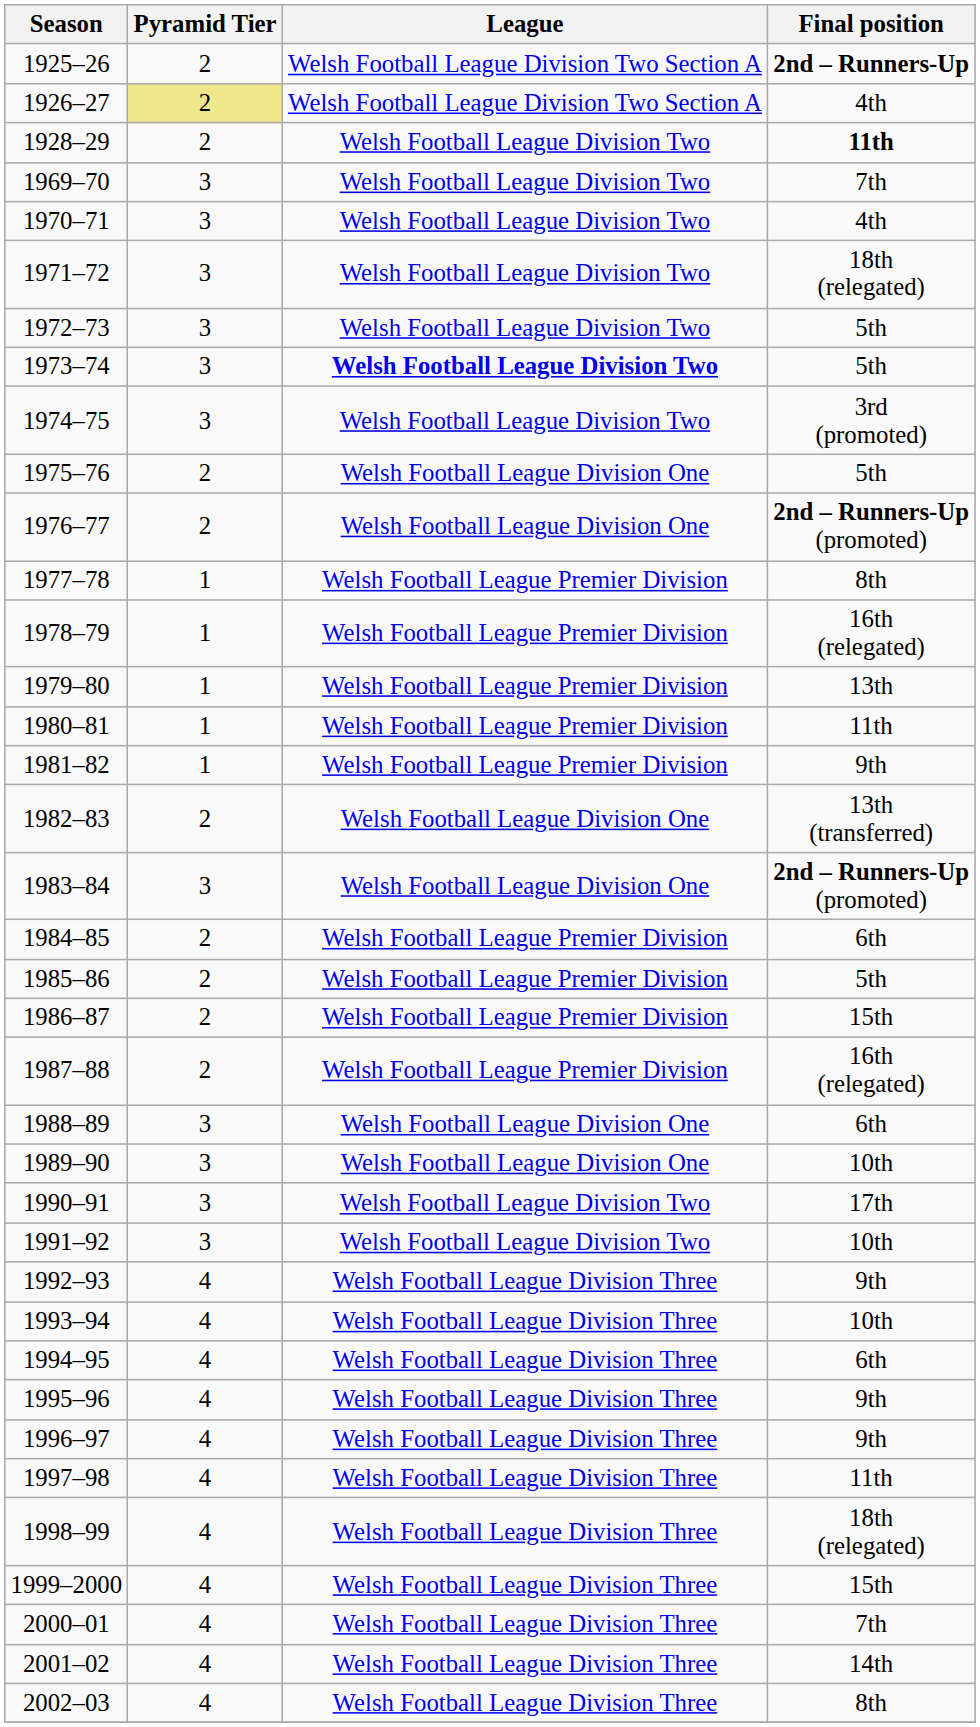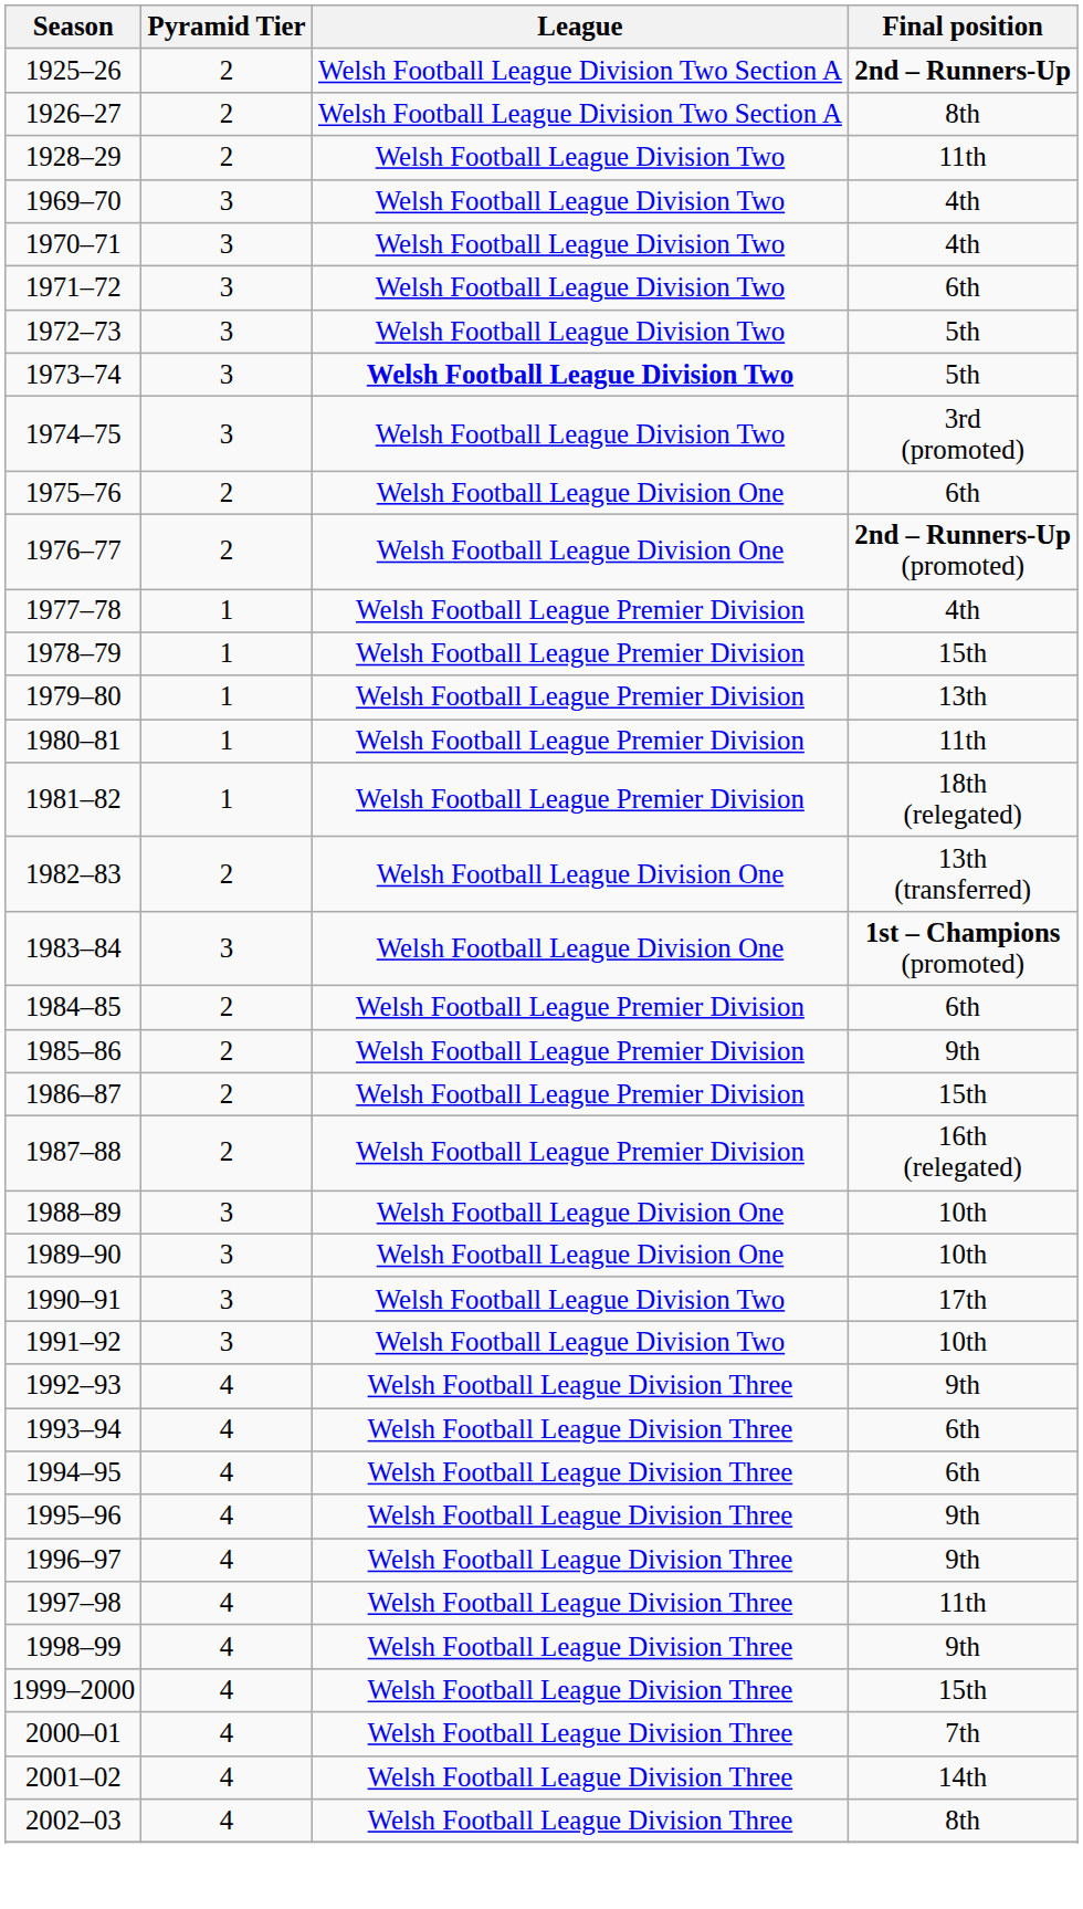 <table class="wikitable " style="text-align: center">
 <tr>
 <th>Season</th>
 <th>Pyramid Tier</th>
 <th>League</th>
 <th>Final position</th>
 </tr>
 <tr>
 <td>1925–26</td>
 <td>2</td>
 <td><a href='#'>Welsh Football League Division Two Section A</a></td>
 <td><strong>2nd – Runners-Up</strong></td>
 </tr>
 <tr>
 <td>1926–27</td>
-<td style="background: khaki;">2</td>
+<td>2</td>
 <td><a href='#'>Welsh Football League Division Two Section A</a></td>
-<td>4th</td>
+<td>8th</td>
 </tr>
 <tr>
 <td>1928–29</td>
 <td>2</td>
 <td><a href='#'>Welsh Football League Division Two</a></td>
-<td><strong>11th</strong></td>
+<td>11th</td>
 </tr>
 <tr>
 <td>1969–70</td>
 <td>3</td>
 <td><a href='#'>Welsh Football League Division Two</a></td>
-<td>7th</td>
+<td>4th</td>
 </tr>
 <tr>
 <td>1970–71</td>
 <td>3</td>
 <td><a href='#'>Welsh Football League Division Two</a></td>
 <td>4th</td>
 </tr>
 <tr>
 <td>1971–72</td>
 <td>3</td>
 <td><a href='#'>Welsh Football League Division Two</a></td>
-<td>18th<br>(relegated)</td>
+<td>6th</td>
 </tr>
 <tr>
 <td>1972–73</td>
 <td>3</td>
 <td><a href='#'>Welsh Football League Division Two</a></td>
 <td>5th</td>
 </tr>
 <tr>
 <td>1973–74</td>
 <td>3</td>
 <td><strong><a href='#'>Welsh Football League Division Two</a></strong></td>
 <td>5th</td>
 </tr>
 <tr>
 <td>1974–75</td>
 <td>3</td>
 <td><a href='#'>Welsh Football League Division Two</a></td>
 <td>3rd<br>(promoted)</td>
 </tr>
 <tr>
 <td>1975–76</td>
 <td>2</td>
 <td><a href='#'>Welsh Football League Division One</a></td>
-<td>5th</td>
+<td>6th</td>
 </tr>
 <tr>
 <td>1976–77</td>
 <td>2</td>
 <td><a href='#'>Welsh Football League Division One</a></td>
 <td><strong>2nd – Runners-Up</strong><br>(promoted)</td>
 </tr>
 <tr>
 <td>1977–78</td>
 <td>1</td>
 <td><a href='#'>Welsh Football League Premier Division</a></td>
-<td>8th</td>
+<td>4th</td>
 </tr>
 <tr>
 <td>1978–79</td>
 <td>1</td>
 <td><a href='#'>Welsh Football League Premier Division</a></td>
-<td>16th<br>(relegated)</td>
+<td>15th</td>
 </tr>
 <tr>
 <td>1979–80</td>
 <td>1</td>
 <td><a href='#'>Welsh Football League Premier Division</a></td>
 <td>13th</td>
 </tr>
 <tr>
 <td>1980–81</td>
 <td>1</td>
 <td><a href='#'>Welsh Football League Premier Division</a></td>
 <td>11th</td>
 </tr>
 <tr>
 <td>1981–82</td>
 <td>1</td>
 <td><a href='#'>Welsh Football League Premier Division</a></td>
-<td>9th</td>
+<td>18th<br>(relegated)</td>
 </tr>
 <tr>
 <td>1982–83</td>
 <td>2</td>
 <td><a href='#'>Welsh Football League Division One</a></td>
 <td>13th<br>(transferred)</td>
 </tr>
 <tr>
 <td>1983–84</td>
 <td>3</td>
 <td><a href='#'>Welsh Football League Division One</a></td>
-<td><strong>2nd – Runners-Up</strong><br>(promoted)</td>
+<td><strong>1st – Champions</strong><br>(promoted)</td>
 </tr>
 <tr>
 <td>1984–85</td>
 <td>2</td>
 <td><a href='#'>Welsh Football League Premier Division</a></td>
 <td>6th</td>
 </tr>
 <tr>
 <td>1985–86</td>
 <td>2</td>
 <td><a href='#'>Welsh Football League Premier Division</a></td>
-<td>5th</td>
+<td>9th</td>
 </tr>
 <tr>
 <td>1986–87</td>
 <td>2</td>
 <td><a href='#'>Welsh Football League Premier Division</a></td>
 <td>15th</td>
 </tr>
 <tr>
 <td>1987–88</td>
 <td>2</td>
 <td><a href='#'>Welsh Football League Premier Division</a></td>
 <td>16th<br>(relegated)</td>
 </tr>
 <tr>
 <td>1988–89</td>
 <td>3</td>
 <td><a href='#'>Welsh Football League Division One</a></td>
-<td>6th</td>
+<td>10th</td>
 </tr>
 <tr>
 <td>1989–90</td>
 <td>3</td>
 <td><a href='#'>Welsh Football League Division One</a></td>
 <td>10th</td>
 </tr>
 <tr>
 <td>1990–91</td>
 <td>3</td>
 <td><a href='#'>Welsh Football League Division Two</a></td>
 <td>17th</td>
 </tr>
 <tr>
 <td>1991–92</td>
 <td>3</td>
 <td><a href='#'>Welsh Football League Division Two</a></td>
 <td>10th</td>
 </tr>
 <tr>
 <td>1992–93</td>
 <td>4</td>
 <td><a href='#'>Welsh Football League Division Three</a></td>
 <td>9th</td>
 </tr>
 <tr>
 <td>1993–94</td>
 <td>4</td>
 <td><a href='#'>Welsh Football League Division Three</a></td>
-<td>10th</td>
+<td>6th</td>
 </tr>
 <tr>
 <td>1994–95</td>
 <td>4</td>
 <td><a href='#'>Welsh Football League Division Three</a></td>
 <td>6th</td>
 </tr>
 <tr>
 <td>1995–96</td>
 <td>4</td>
 <td><a href='#'>Welsh Football League Division Three</a></td>
 <td>9th</td>
 </tr>
 <tr>
 <td>1996–97</td>
 <td>4</td>
 <td><a href='#'>Welsh Football League Division Three</a></td>
 <td>9th</td>
 </tr>
 <tr>
 <td>1997–98</td>
 <td>4</td>
 <td><a href='#'>Welsh Football League Division Three</a></td>
 <td>11th</td>
 </tr>
 <tr>
 <td>1998–99</td>
 <td>4</td>
 <td><a href='#'>Welsh Football League Division Three</a></td>
-<td>18th<br>(relegated)</td>
+<td>9th</td>
 </tr>
 <tr>
 <td>1999–2000</td>
 <td>4</td>
 <td><a href='#'>Welsh Football League Division Three</a></td>
 <td>15th</td>
 </tr>
 <tr>
 <td>2000–01</td>
 <td>4</td>
 <td><a href='#'>Welsh Football League Division Three</a></td>
 <td>7th</td>
 </tr>
 <tr>
 <td>2001–02</td>
 <td>4</td>
 <td><a href='#'>Welsh Football League Division Three</a></td>
 <td>14th</td>
 </tr>
 <tr>
 <td>2002–03</td>
 <td>4</td>
 <td><a href='#'>Welsh Football League Division Three</a></td>
 <td>8th</td>
 </tr>
 <tr>
 </tr>
 <tr>
 </tr>
 </table>
